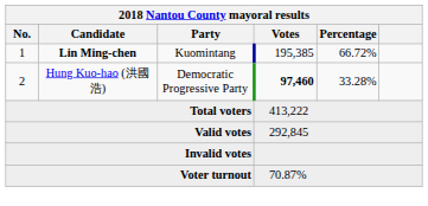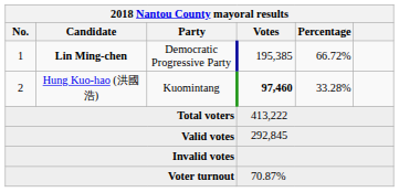 <table class="wikitable collapsible" style="text-align:center;margin:1em auto;">
 <tr>
 <th colspan="6">2018 <a href='#'>Nantou County</a> mayoral results</th>
 </tr>
 <tr>
 <th width=35>No.</th>
 <th width=150>Candidate</th>
 <th width=120>Party</th>
 <th width=75>Votes</th>
 <th width=75>Percentage</th>
 <th width=49></th>
 </tr>
 <tr>
 <td>1</td>
 <td><strong>Lin Ming-chen</strong></td>
-<td> Kuomintang</td>
+<td>Democratic Progressive Party</td>
 <td style="border-left:4px solid #000099;" align="right">195,385</td>
 <td align="right">66.72%</td>
 <td align="center"></td>
 </tr>
 <tr>
 <td>2</td>
 <td><a href='#'>Hung Kuo-hao</a> (洪國浩)</td>
-<td>Democratic Progressive Party</td>
+<td> Kuomintang</td>
 <td style="border-left:4px solid #1B9413;" align="right"><strong>97,460</strong></td>
 <td align="right">33.28%</td>
 <td align="center"></td>
 </tr>
 <tr bgcolor=EEEEEE>
 <td colspan="3" align="right"><strong>Total voters</strong></td>
 <td colspan="3" align="left">　413,222</td>
 </tr>
 <tr bgcolor=EEEEEE>
 <td colspan="3" align="right"><strong>Valid votes</strong></td>
 <td colspan="3" align="left">　292,845</td>
 </tr>
 <tr bgcolor=EEEEEE>
 <td colspan="3" align="right"><strong>Invalid votes</strong></td>
 <td colspan="3" align="left">　</td>
 </tr>
 <tr bgcolor=EEEEEE>
 <td colspan="3" align="right"><strong>Voter turnout</strong></td>
 <td colspan="3" align="left">　70.87%</td>
 </tr>
 </table>
